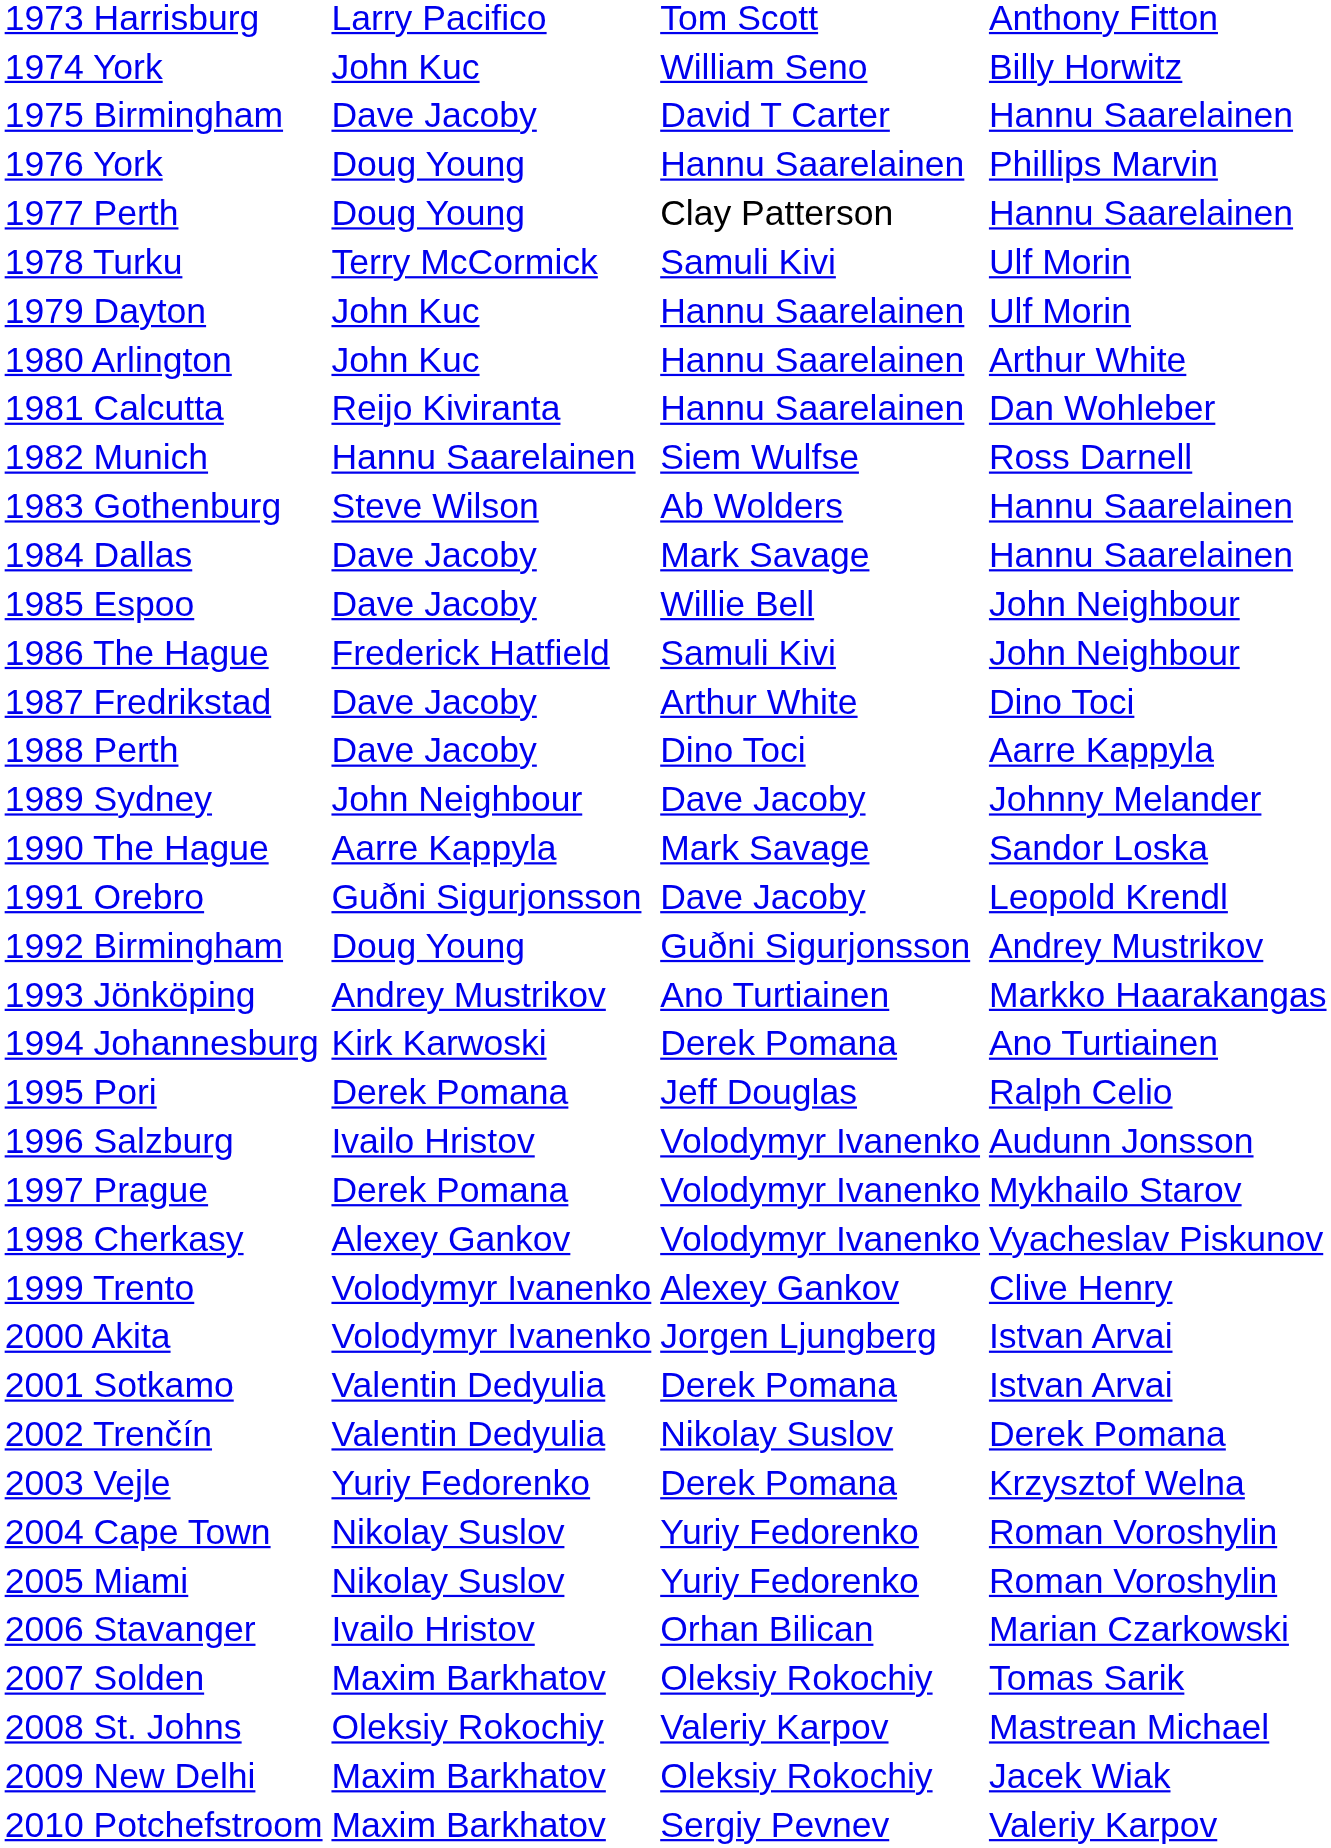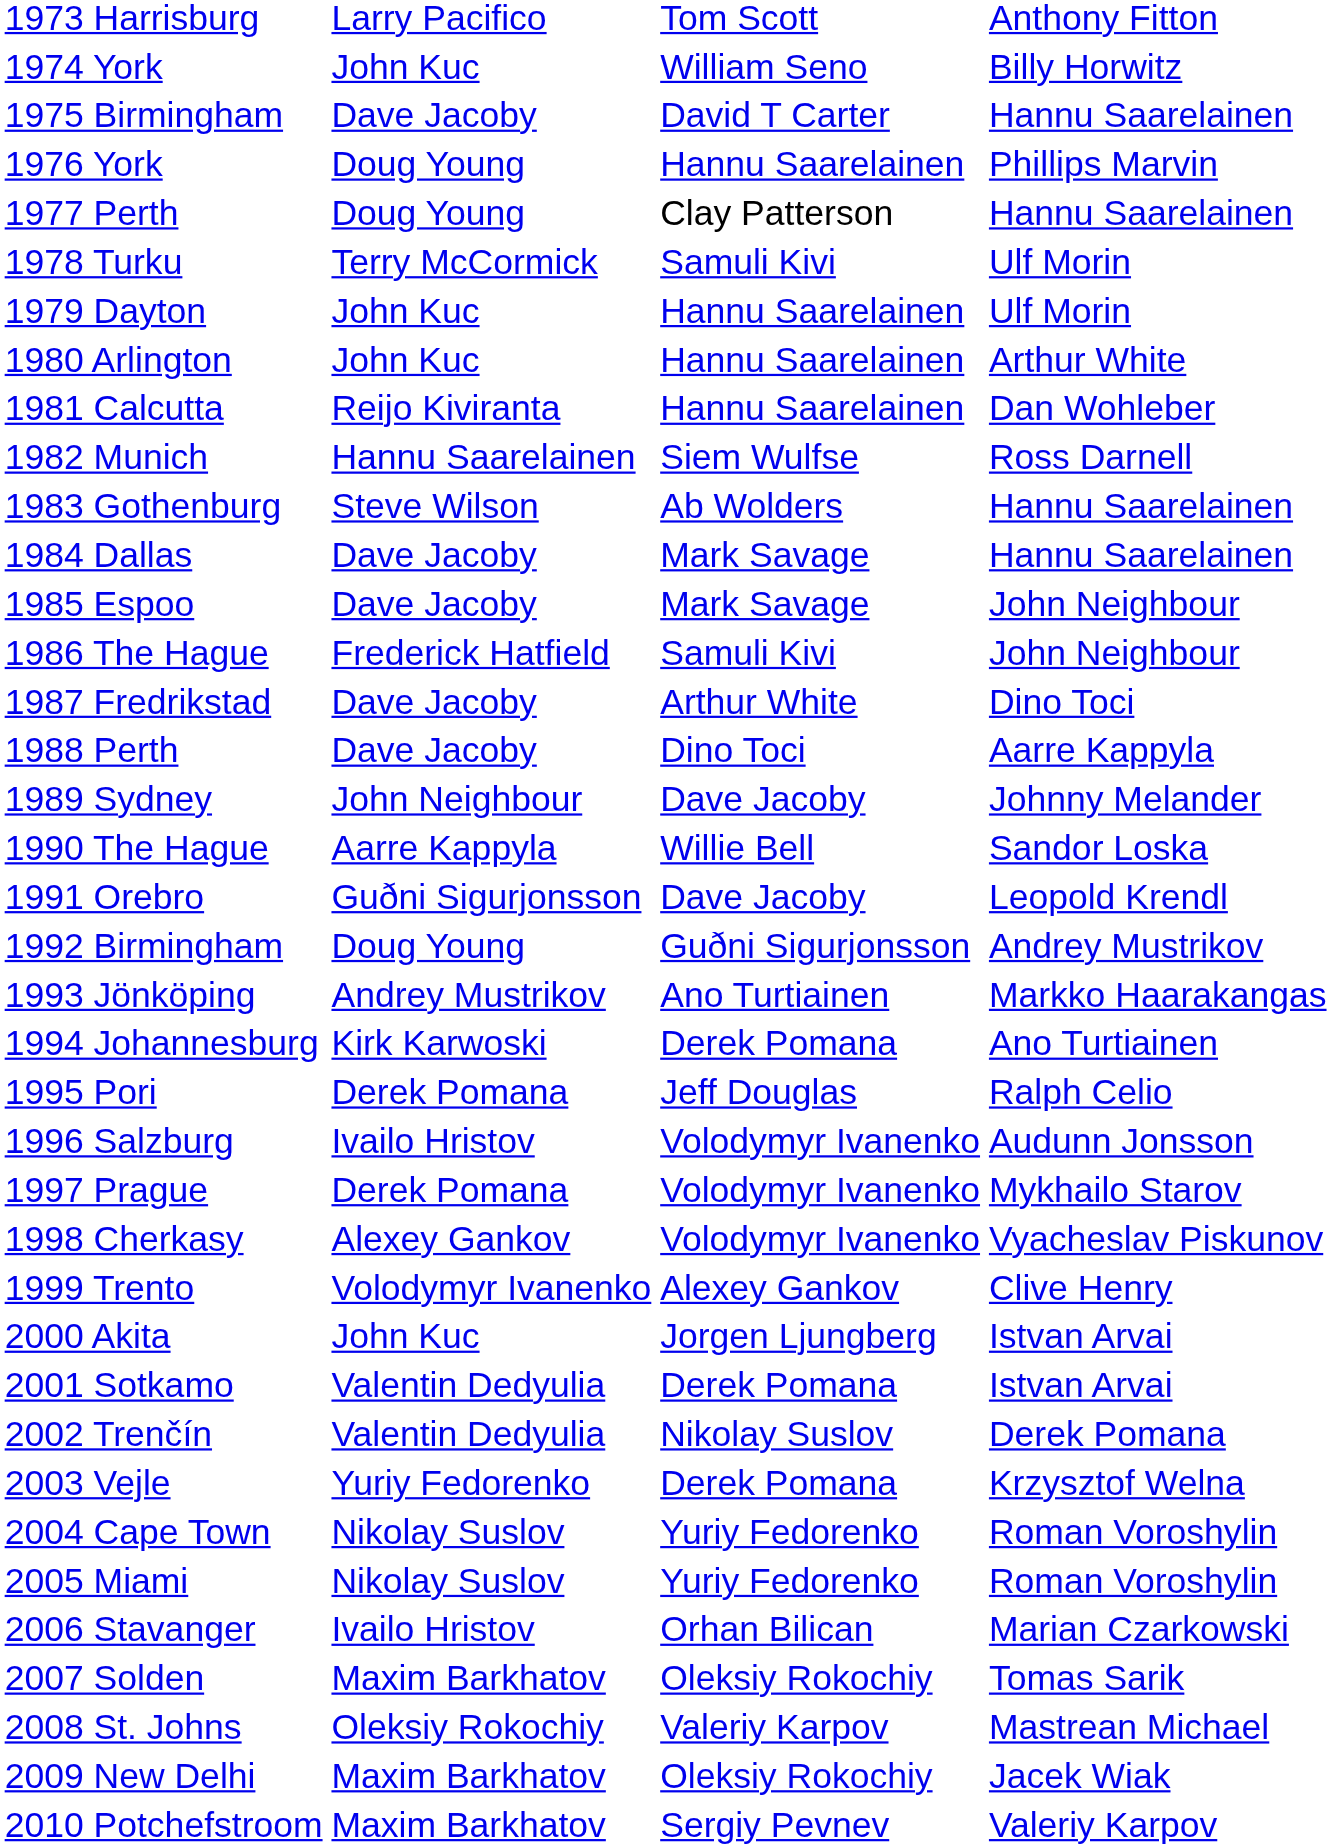 <table>
 <tr>
 <td><a href='#'>1973 Harrisburg</a></td>
 <td> <a href='#'>Larry Pacifico</a></td>
 <td> <a href='#'>Tom Scott</a></td>
 <td> <a href='#'>Anthony Fitton</a></td>
 </tr>
 <tr>
 <td><a href='#'>1974 York</a></td>
 <td> <a href='#'>John Kuc</a></td>
 <td> <a href='#'>William Seno</a></td>
 <td> <a href='#'>Billy Horwitz</a></td>
 </tr>
 <tr>
 <td><a href='#'>1975 Birmingham</a></td>
 <td> <a href='#'>Dave Jacoby</a></td>
 <td> <a href='#'>David T Carter</a></td>
 <td> <a href='#'>Hannu Saarelainen</a></td>
 </tr>
 <tr>
 <td><a href='#'>1976 York</a></td>
 <td> <a href='#'>Doug Young</a></td>
 <td> <a href='#'>Hannu Saarelainen</a></td>
 <td> <a href='#'>Phillips Marvin</a></td>
 </tr>
 <tr>
 <td><a href='#'>1977 Perth</a></td>
 <td> <a href='#'>Doug Young</a></td>
 <td> Clay Patterson</td>
 <td> <a href='#'>Hannu Saarelainen</a></td>
 </tr>
 <tr>
 <td><a href='#'>1978 Turku</a></td>
 <td> <a href='#'>Terry McCormick</a></td>
 <td> <a href='#'>Samuli Kivi</a></td>
 <td> <a href='#'>Ulf Morin</a></td>
 </tr>
 <tr>
 <td><a href='#'>1979 Dayton</a></td>
 <td> <a href='#'>John Kuc</a></td>
 <td> <a href='#'>Hannu Saarelainen</a></td>
 <td> <a href='#'>Ulf Morin</a></td>
 </tr>
 <tr>
 <td><a href='#'>1980 Arlington</a></td>
 <td> <a href='#'>John Kuc</a></td>
 <td> <a href='#'>Hannu Saarelainen</a></td>
 <td> <a href='#'>Arthur White</a></td>
 </tr>
 <tr>
 <td><a href='#'>1981 Calcutta</a></td>
 <td> <a href='#'>Reijo Kiviranta</a></td>
 <td> <a href='#'>Hannu Saarelainen</a></td>
 <td> <a href='#'>Dan Wohleber</a></td>
 </tr>
 <tr>
 <td><a href='#'>1982 Munich</a></td>
 <td> <a href='#'>Hannu Saarelainen</a></td>
 <td> <a href='#'>Siem Wulfse</a></td>
 <td> <a href='#'>Ross Darnell</a></td>
 </tr>
 <tr>
 <td><a href='#'>1983 Gothenburg</a></td>
 <td> <a href='#'>Steve Wilson</a></td>
 <td> <a href='#'>Ab Wolders</a></td>
 <td> <a href='#'>Hannu Saarelainen</a></td>
 </tr>
 <tr>
 <td><a href='#'>1984 Dallas</a></td>
 <td> <a href='#'>Dave Jacoby</a></td>
 <td> <a href='#'>Mark Savage</a></td>
 <td> <a href='#'>Hannu Saarelainen</a></td>
 </tr>
 <tr>
 <td><a href='#'>1985 Espoo</a></td>
 <td> <a href='#'>Dave Jacoby</a></td>
-<td> <a href='#'>Willie Bell</a></td>
+<td> <a href='#'>Mark Savage</a></td>
 <td> <a href='#'>John Neighbour</a></td>
 </tr>
 <tr>
 <td><a href='#'>1986 The Hague</a></td>
 <td> <a href='#'>Frederick Hatfield</a></td>
 <td> <a href='#'>Samuli Kivi</a></td>
 <td> <a href='#'>John Neighbour</a></td>
 </tr>
 <tr>
 <td><a href='#'>1987 Fredrikstad</a></td>
 <td> <a href='#'>Dave Jacoby</a></td>
 <td> <a href='#'>Arthur White</a></td>
 <td> <a href='#'>Dino Toci</a></td>
 </tr>
 <tr>
 <td><a href='#'>1988 Perth</a></td>
 <td> <a href='#'>Dave Jacoby</a></td>
 <td> <a href='#'>Dino Toci</a></td>
 <td> <a href='#'>Aarre Kappyla</a></td>
 </tr>
 <tr>
 <td><a href='#'>1989 Sydney</a></td>
 <td> <a href='#'>John Neighbour</a></td>
 <td> <a href='#'>Dave Jacoby</a></td>
 <td> <a href='#'>Johnny Melander</a></td>
 </tr>
 <tr>
 <td><a href='#'>1990 The Hague</a></td>
 <td> <a href='#'>Aarre Kappyla</a></td>
-<td> <a href='#'>Mark Savage</a></td>
+<td> <a href='#'>Willie Bell</a></td>
 <td> <a href='#'>Sandor Loska</a></td>
 </tr>
 <tr>
 <td><a href='#'>1991 Orebro</a></td>
 <td> <a href='#'>Guðni Sigurjonsson</a></td>
 <td> <a href='#'>Dave Jacoby</a></td>
 <td> <a href='#'>Leopold Krendl</a></td>
 </tr>
 <tr>
 <td><a href='#'>1992 Birmingham</a></td>
 <td> <a href='#'>Doug Young</a></td>
 <td> <a href='#'>Guðni Sigurjonsson</a></td>
 <td> <a href='#'>Andrey Mustrikov</a></td>
 </tr>
 <tr>
 <td><a href='#'>1993 Jönköping</a></td>
 <td> <a href='#'>Andrey Mustrikov</a></td>
 <td> <a href='#'>Ano Turtiainen</a></td>
 <td> <a href='#'>Markko Haarakangas</a></td>
 </tr>
 <tr>
 <td><a href='#'>1994 Johannesburg</a></td>
 <td> <a href='#'>Kirk Karwoski</a></td>
 <td> <a href='#'>Derek Pomana</a></td>
 <td> <a href='#'>Ano Turtiainen</a></td>
 </tr>
 <tr>
 <td><a href='#'>1995 Pori</a></td>
 <td> <a href='#'>Derek Pomana</a></td>
 <td> <a href='#'>Jeff Douglas</a></td>
 <td> <a href='#'>Ralph Celio</a></td>
 </tr>
 <tr>
 <td><a href='#'>1996 Salzburg</a></td>
 <td> <a href='#'>Ivailo Hristov</a></td>
 <td> <a href='#'>Volodymyr Ivanenko</a></td>
 <td> <a href='#'>Audunn Jonsson</a></td>
 </tr>
 <tr>
 <td><a href='#'>1997 Prague</a></td>
 <td> <a href='#'>Derek Pomana</a></td>
 <td> <a href='#'>Volodymyr Ivanenko</a></td>
 <td> <a href='#'>Mykhailo Starov</a></td>
 </tr>
 <tr>
 <td><a href='#'>1998 Cherkasy</a></td>
 <td> <a href='#'>Alexey Gankov</a></td>
 <td> <a href='#'>Volodymyr Ivanenko</a></td>
 <td> <a href='#'>Vyacheslav Piskunov</a></td>
 </tr>
 <tr>
 <td><a href='#'>1999 Trento</a></td>
 <td> <a href='#'>Volodymyr Ivanenko</a></td>
 <td> <a href='#'>Alexey Gankov</a></td>
 <td> <a href='#'>Clive Henry</a></td>
 </tr>
 <tr>
 <td><a href='#'>2000 Akita</a></td>
-<td> <a href='#'>Volodymyr Ivanenko</a></td>
+<td> <a href='#'>John Kuc</a></td>
 <td> <a href='#'>Jorgen Ljungberg</a></td>
 <td> <a href='#'>Istvan Arvai</a></td>
 </tr>
 <tr>
 <td><a href='#'>2001 Sotkamo</a></td>
 <td> <a href='#'>Valentin Dedyulia</a></td>
 <td> <a href='#'>Derek Pomana</a></td>
 <td> <a href='#'>Istvan Arvai</a></td>
 </tr>
 <tr>
 <td><a href='#'>2002 Trenčín</a></td>
 <td> <a href='#'>Valentin Dedyulia</a></td>
 <td> <a href='#'>Nikolay Suslov</a></td>
 <td> <a href='#'>Derek Pomana</a></td>
 </tr>
 <tr>
 <td><a href='#'>2003 Vejle</a></td>
 <td> <a href='#'>Yuriy Fedorenko</a></td>
 <td> <a href='#'>Derek Pomana</a></td>
 <td> <a href='#'>Krzysztof Welna</a></td>
 </tr>
 <tr>
 <td><a href='#'>2004 Cape Town</a></td>
 <td> <a href='#'>Nikolay Suslov</a></td>
 <td> <a href='#'>Yuriy Fedorenko</a></td>
 <td> <a href='#'>Roman Voroshylin</a></td>
 </tr>
 <tr>
 <td><a href='#'>2005 Miami</a></td>
 <td> <a href='#'>Nikolay Suslov</a></td>
 <td> <a href='#'>Yuriy Fedorenko</a></td>
 <td> <a href='#'>Roman Voroshylin</a></td>
 </tr>
 <tr>
 <td><a href='#'>2006 Stavanger</a></td>
 <td> <a href='#'>Ivailo Hristov</a></td>
 <td> <a href='#'>Orhan Bilican</a></td>
 <td> <a href='#'>Marian Czarkowski</a></td>
 </tr>
 <tr>
 <td><a href='#'>2007 Solden</a></td>
 <td> <a href='#'>Maxim Barkhatov</a></td>
 <td> <a href='#'>Oleksiy Rokochiy</a></td>
 <td> <a href='#'>Tomas Sarik</a></td>
 </tr>
 <tr>
 <td><a href='#'>2008 St. Johns</a></td>
 <td> <a href='#'>Oleksiy Rokochiy</a></td>
 <td> <a href='#'>Valeriy Karpov</a></td>
 <td> <a href='#'>Mastrean Michael</a></td>
 </tr>
 <tr>
 <td><a href='#'>2009 New Delhi</a></td>
 <td> <a href='#'>Maxim Barkhatov</a></td>
 <td> <a href='#'>Oleksiy Rokochiy</a></td>
 <td> <a href='#'>Jacek Wiak</a></td>
 </tr>
 <tr>
 <td><a href='#'>2010 Potchefstroom</a></td>
 <td> <a href='#'>Maxim Barkhatov</a></td>
 <td> <a href='#'>Sergiy Pevnev</a></td>
 <td> <a href='#'>Valeriy Karpov</a></td>
 </tr>
 </table>
